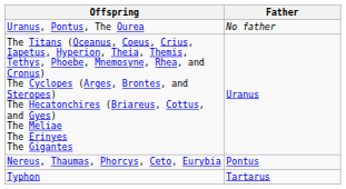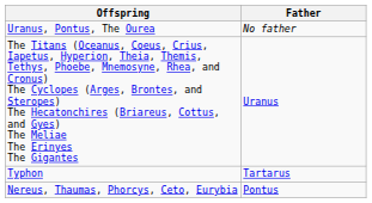 <table class="wikitable sortable">
 <tr>
 <th scope="col" style="width: 230pt;">Offspring</th>
 <th scope="col" style="width: 120pt;">Father</th>
 </tr>
 <tr>
 <td><a href='#'>Uranus</a>, <a href='#'>Pontus</a>, The <a href='#'>Ourea</a></td>
 <td><em>No father</em></td>
 </tr>
 <tr>
 <td>The <a href='#'>Titans</a> (<a href='#'>Oceanus</a>, <a href='#'>Coeus</a>, <a href='#'>Crius</a>, <a href='#'>Iapetus</a>, <a href='#'>Hyperion</a>, <a href='#'>Theia</a>, <a href='#'>Themis</a>, <a href='#'>Tethys</a>, <a href='#'>Phoebe</a>, <a href='#'>Mnemosyne</a>, <a href='#'>Rhea</a>, and <a href='#'>Cronus</a>)<br>The <a href='#'>Cyclopes</a> (<a href='#'>Arges</a>, <a href='#'>Brontes</a>, and <a href='#'>Steropes</a>)<br>The <a href='#'>Hecatonchires</a> (<a href='#'>Briareus</a>, <a href='#'>Cottus</a>, and <a href='#'>Gyes</a>)<br>The <a href='#'>Meliae</a><br>The <a href='#'>Erinyes</a><br>The <a href='#'>Gigantes</a></td>
 <td><a href='#'>Uranus</a></td>
 </tr>
 <tr>
+<td><a href='#'>Typhon</a></td>
+<td><a href='#'>Tartarus</a></td>
+</tr>
+<tr>
 <td><a href='#'>Nereus</a>, <a href='#'>Thaumas</a>, <a href='#'>Phorcys</a>, <a href='#'>Ceto</a>, <a href='#'>Eurybia</a></td>
 <td><a href='#'>Pontus</a></td>
 </tr>
-<tr>
-<td><a href='#'>Typhon</a></td>
-<td><a href='#'>Tartarus</a></td>
-</tr>
 </table>
